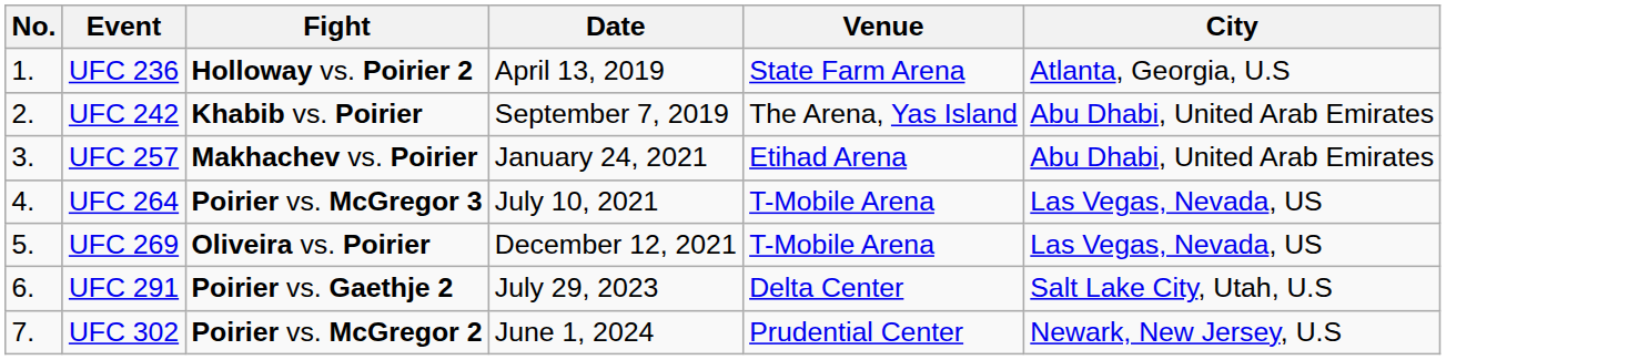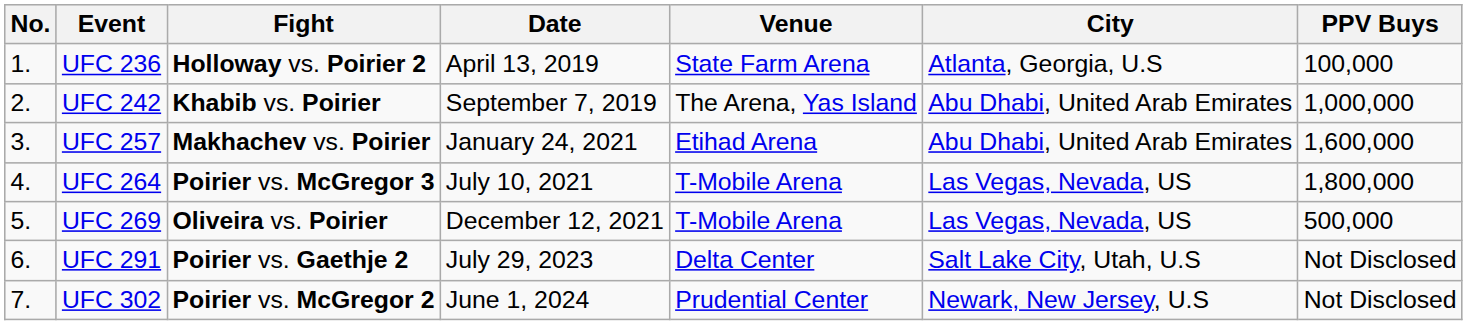 <table class="wikitable">
 <tr>
 <th>No.</th>
 <th>Event</th>
 <th>Fight</th>
 <th>Date</th>
 <th>Venue</th>
 <th>City</th>
+<th>PPV Buys</th>
 </tr>
 <tr>
 <td>1.</td>
 <td><a href='#'>UFC 236</a></td>
 <td><strong>Holloway</strong> vs. <strong>Poirier 2</strong></td>
 <td>April 13, 2019</td>
 <td><a href='#'>State Farm Arena</a></td>
 <td><a href='#'>Atlanta</a>, Georgia, U.S</td>
+<td>100,000</td>
 </tr>
 <tr>
 <td>2.</td>
 <td><a href='#'>UFC 242</a></td>
 <td><strong>Khabib</strong> vs. <strong>Poirier</strong></td>
 <td>September 7, 2019</td>
 <td>The Arena, <a href='#'>Yas Island</a></td>
 <td><a href='#'>Abu Dhabi</a>, United Arab Emirates</td>
+<td>1,000,000</td>
 </tr>
 <tr>
 <td>3.</td>
 <td><a href='#'>UFC 257</a></td>
 <td><strong>Makhachev</strong> vs. <strong>Poirier</strong></td>
 <td>January 24, 2021</td>
 <td><a href='#'>Etihad Arena</a></td>
 <td><a href='#'>Abu Dhabi</a>, United Arab Emirates</td>
+<td>1,600,000</td>
 </tr>
 <tr>
 <td>4.</td>
 <td><a href='#'>UFC 264</a></td>
 <td><strong>Poirier</strong> vs. <strong>McGregor 3</strong></td>
 <td>July 10, 2021</td>
 <td><a href='#'>T-Mobile Arena</a></td>
 <td><a href='#'>Las Vegas, Nevada</a>, US</td>
+<td>1,800,000</td>
 </tr>
 <tr>
 <td>5.</td>
 <td><a href='#'>UFC 269</a></td>
 <td><strong>Oliveira</strong> vs. <strong>Poirier</strong></td>
 <td>December 12, 2021</td>
 <td><a href='#'>T-Mobile Arena</a></td>
 <td><a href='#'>Las Vegas, Nevada</a>, US</td>
+<td>500,000</td>
 </tr>
 <tr>
 <td>6.</td>
 <td><a href='#'>UFC 291</a></td>
 <td><strong>Poirier</strong> vs. <strong>Gaethje 2</strong></td>
 <td>July 29, 2023</td>
 <td><a href='#'>Delta Center</a></td>
 <td><a href='#'>Salt Lake City</a>, Utah, U.S</td>
+<td>Not Disclosed</td>
 </tr>
 <tr>
 <td>7.</td>
 <td><a href='#'>UFC 302</a></td>
 <td><strong>Poirier</strong> vs. <strong>McGregor 2</strong></td>
 <td>June 1, 2024</td>
 <td><a href='#'>Prudential Center</a></td>
 <td><a href='#'>Newark, New Jersey</a>, U.S</td>
+<td>Not Disclosed</td>
 </tr>
 </table>
